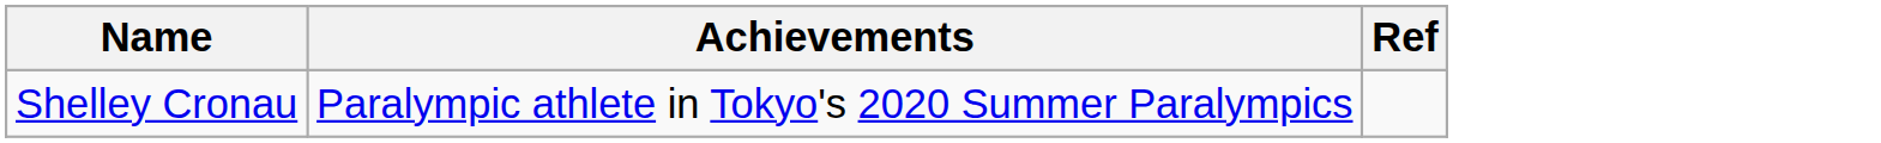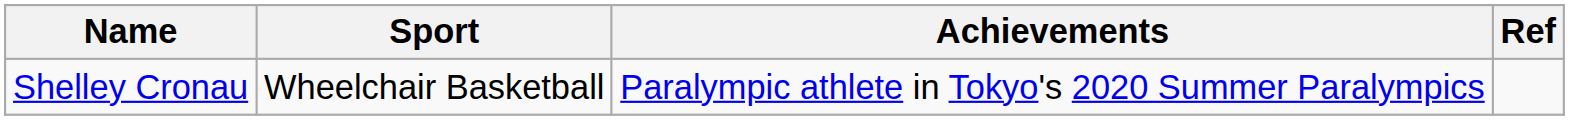 <table class="wikitable sortable">
 <tr>
 <th>Name</th>
+<th>Sport</th>
 <th>Achievements</th>
 <th>Ref</th>
 </tr>
 <tr>
 <td><a href='#'>Shelley Cronau</a></td>
+<td>Wheelchair Basketball</td>
 <td><a href='#'>Paralympic athlete</a> in <a href='#'>Tokyo</a>'s <a href='#'>2020 Summer Paralympics</a></td>
 <td></td>
 </tr>
 </table>
